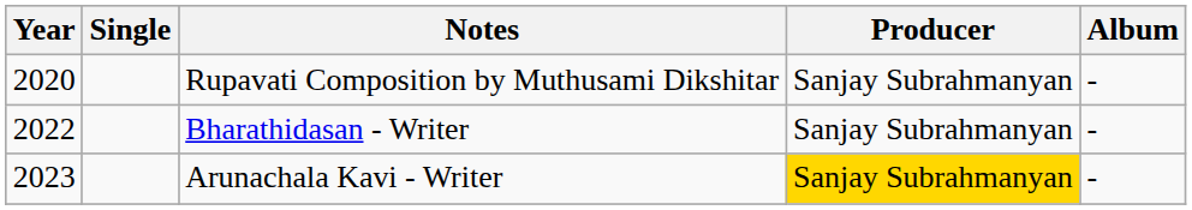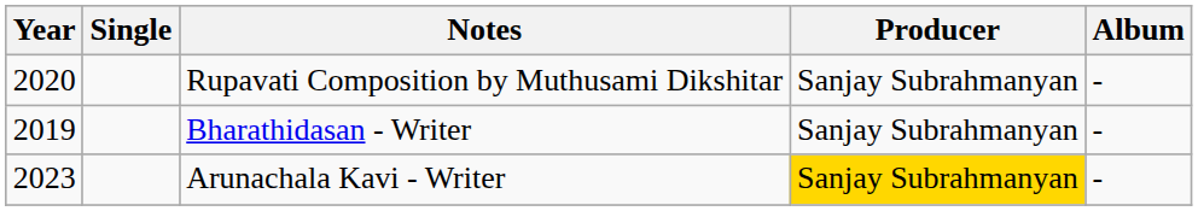 <table class="wikitable">
 <tr>
 <th>Year</th>
 <th>Single</th>
 <th>Notes</th>
 <th>Producer</th>
 <th>Album</th>
 </tr>
 <tr>
 <td>2020</td>
 <td></td>
 <td>Rupavati Composition by Muthusami Dikshitar</td>
 <td>Sanjay Subrahmanyan</td>
 <td>-</td>
 </tr>
 <tr>
-<td>2022</td>
+<td>2019</td>
 <td></td>
 <td><a href='#'>Bharathidasan</a> - Writer</td>
 <td>Sanjay Subrahmanyan</td>
 <td>-</td>
 </tr>
 <tr>
 <td>2023</td>
 <td></td>
 <td>Arunachala Kavi - Writer</td>
 <td style="background: gold;">Sanjay Subrahmanyan</td>
 <td>-</td>
 </tr>
 </table>
